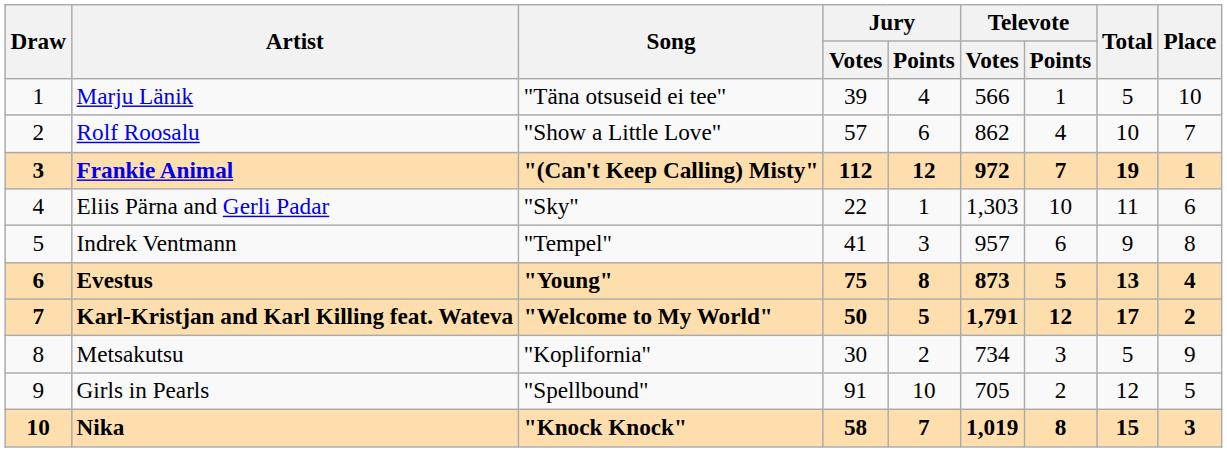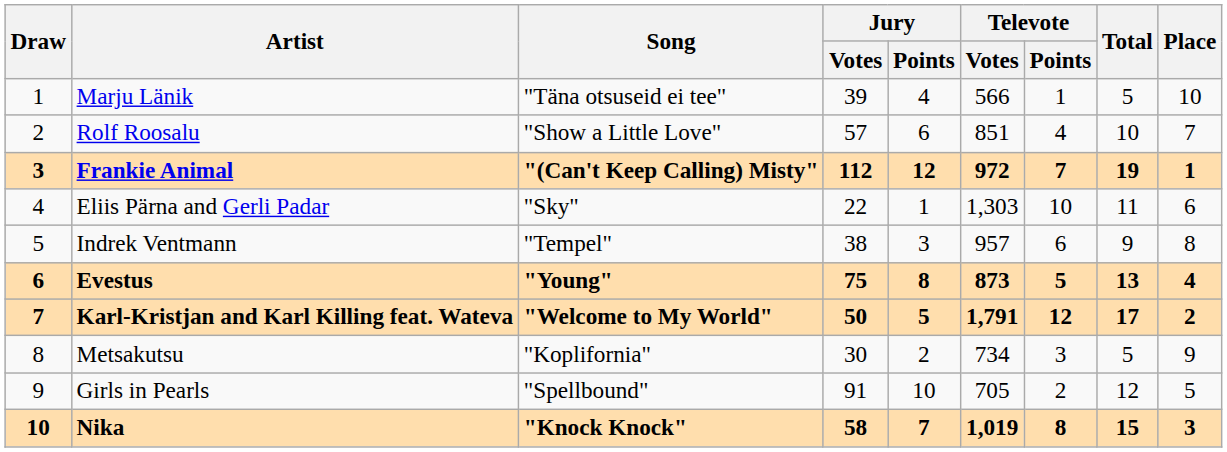 <table class="sortable wikitable" style="margin: 1em auto 1em auto; text-align:center;">
 <tr>
 <th rowspan="2">Draw</th>
 <th rowspan="2">Artist</th>
 <th rowspan="2">Song</th>
 <th colspan="2">Jury</th>
 <th colspan="2">Televote</th>
 <th rowspan="2">Total</th>
 <th rowspan="2">Place</th>
 </tr>
 <tr>
 <th>Votes</th>
 <th>Points</th>
 <th>Votes</th>
 <th>Points</th>
 </tr>
 <tr>
 <td>1</td>
 <td align="left"><a href='#'>Marju Länik</a></td>
 <td align="left">"Täna otsuseid ei tee"</td>
 <td>39</td>
 <td>4</td>
 <td>566</td>
 <td>1</td>
 <td>5</td>
 <td>10</td>
 </tr>
 <tr>
 <td>2</td>
 <td align="left"><a href='#'>Rolf Roosalu</a></td>
 <td align="left">"Show a Little Love"</td>
 <td>57</td>
 <td>6</td>
-<td>862</td>
+<td>851</td>
 <td>4</td>
 <td>10</td>
 <td>7</td>
 </tr>
 <tr style="font-weight:bold; background:navajowhite;">
 <td>3</td>
 <td align="left"><a href='#'>Frankie Animal</a></td>
 <td align="left">"(Can't Keep Calling) Misty"</td>
 <td>112</td>
 <td>12</td>
 <td>972</td>
 <td>7</td>
 <td>19</td>
 <td>1</td>
 </tr>
 <tr>
 <td>4</td>
 <td align="left">Eliis Pärna and <a href='#'>Gerli Padar</a></td>
 <td align="left">"Sky"</td>
 <td>22</td>
 <td>1</td>
 <td>1,303</td>
 <td>10</td>
 <td>11</td>
 <td>6</td>
 </tr>
 <tr>
 <td>5</td>
 <td align="left">Indrek Ventmann</td>
 <td align="left">"Tempel"</td>
-<td>41</td>
+<td>38</td>
 <td>3</td>
 <td>957</td>
 <td>6</td>
 <td>9</td>
 <td>8</td>
 </tr>
 <tr style="font-weight:bold; background:navajowhite;">
 <td>6</td>
 <td align="left">Evestus</td>
 <td align="left">"Young"</td>
 <td>75</td>
 <td>8</td>
 <td>873</td>
 <td>5</td>
 <td>13</td>
 <td>4</td>
 </tr>
 <tr style="font-weight:bold; background:navajowhite;">
 <td>7</td>
 <td align="left">Karl-Kristjan and Karl Killing feat. Wateva</td>
 <td align="left">"Welcome to My World"</td>
 <td>50</td>
 <td>5</td>
 <td>1,791</td>
 <td>12</td>
 <td>17</td>
 <td>2</td>
 </tr>
 <tr>
 <td>8</td>
 <td align="left">Metsakutsu</td>
 <td align="left">"Koplifornia"</td>
 <td>30</td>
 <td>2</td>
 <td>734</td>
 <td>3</td>
 <td>5</td>
 <td>9</td>
 </tr>
 <tr>
 <td>9</td>
 <td align="left">Girls in Pearls</td>
 <td align="left">"Spellbound"</td>
 <td>91</td>
 <td>10</td>
 <td>705</td>
 <td>2</td>
 <td>12</td>
 <td>5</td>
 </tr>
 <tr style="font-weight:bold; background:navajowhite;">
 <td>10</td>
 <td align="left">Nika</td>
 <td align="left">"Knock Knock"</td>
 <td>58</td>
 <td>7</td>
 <td>1,019</td>
 <td>8</td>
 <td>15</td>
 <td>3</td>
 </tr>
 </table>
